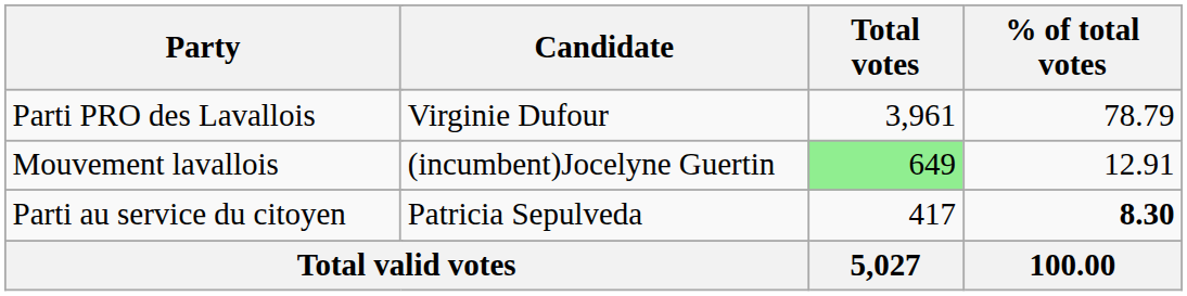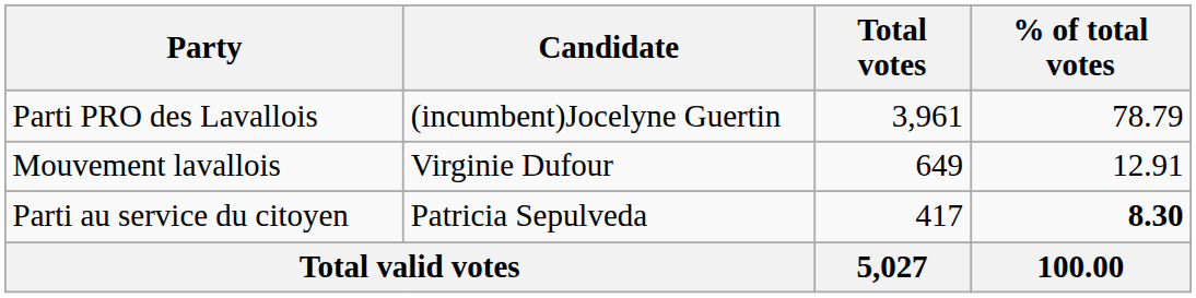 <table style="width:600px;" class="wikitable">
 <tr style="background-color:#E9E9E9">
 <th colspan="2" style="width: 200px">Party</th>
 <th colspan="1" style="width: 200px">Candidate</th>
 <th align="right">Total votes</th>
 <th align="right">% of total votes</th>
 </tr>
 <tr>
 <td colspan="2" align="left">Parti PRO des Lavallois</td>
-<td align="left">Virginie Dufour</td>
+<td align="left">(incumbent)Jocelyne Guertin</td>
 <td align="right">3,961</td>
 <td align="right">78.79</td>
 </tr>
 <tr>
 <td colspan="2" align="left">Mouvement lavallois</td>
-<td align="left">(incumbent)Jocelyne Guertin</td>
-<td align="right" style="background: lightgreen;">649</td>
+<td align="left">Virginie Dufour</td>
+<td align="right">649</td>
 <td align="right">12.91</td>
 </tr>
 <tr>
 <td colspan="2" align="left">Parti au service du citoyen</td>
 <td align="left">Patricia Sepulveda</td>
 <td align="right">417</td>
 <td align="right"><strong>8.30</strong></td>
 </tr>
 <tr bgcolor="#EEEEEE">
 <th colspan="3"  align="left">Total valid votes</th>
 <th align="right">5,027</th>
 <th align="right">100.00</th>
 </tr>
 </table>
